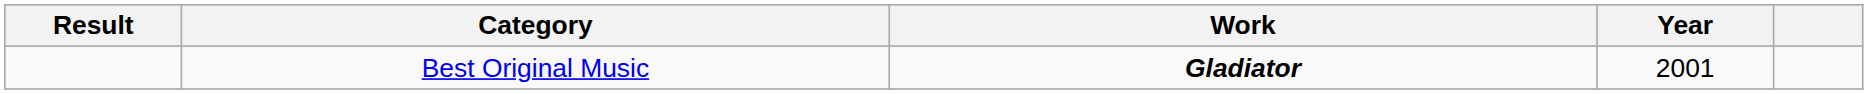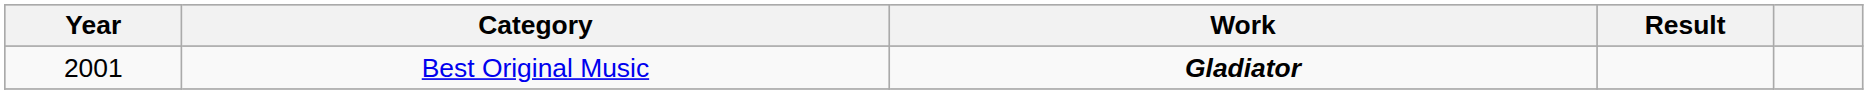 <table class="wikitable">
 <tr>
-<th style="width:5%;">Result</th>
+<th style="width:5%;">Year</th>
 <th style="width:20%;">Category</th>
 <th style="width:20%;">Work</th>
-<th style="width:5%;">Year</th>
+<th style="width:5%;">Result</th>
 <th style="width:2.5%;"></th>
 </tr>
 <tr>
-<td></td>
+<td style="text-align:center;">2001</td>
 <td style="text-align:center;"><a href='#'>Best Original Music</a></td>
 <td style="text-align:center;"><strong><em>Gladiator</em></strong></td>
-<td style="text-align:center;">2001</td>
+<td></td>
 <td style="text-align:center;"></td>
 </tr>
 </table>
